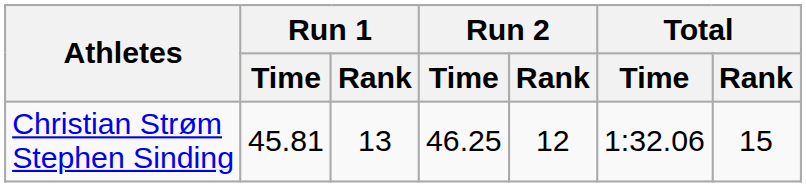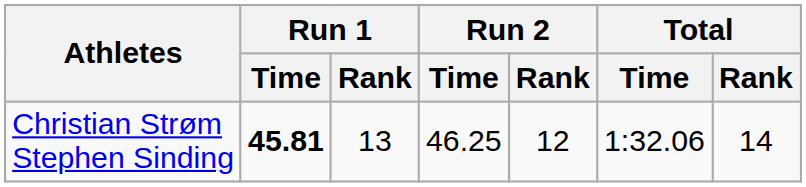 <table class="wikitable" border="1" style="font-size:90%">
 <tr>
 <th rowspan="2">Athletes</th>
 <th colspan="2">Run 1</th>
 <th colspan="2">Run 2</th>
 <th colspan="2">Total</th>
 </tr>
 <tr>
 <th>Time</th>
 <th>Rank</th>
 <th>Time</th>
 <th>Rank</th>
 <th>Time</th>
 <th>Rank</th>
 </tr>
 <tr>
 <td><a href='#'>Christian Strøm</a><br><a href='#'>Stephen Sinding</a></td>
-<td align="center">45.81</td>
+<td align="center"><strong>45.81</strong></td>
 <td align="center">13</td>
 <td align="center">46.25</td>
 <td align="center">12</td>
 <td align="center">1:32.06</td>
-<td align="center">15</td>
+<td align="center">14</td>
 </tr>
 </table>
